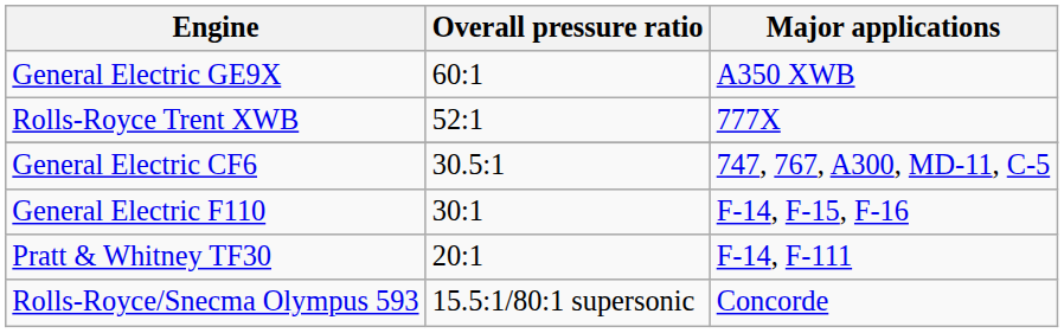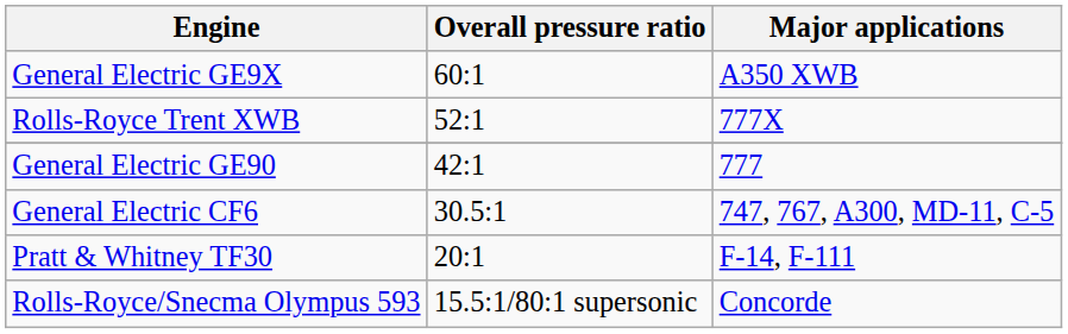 <table class="wikitable">
 <tr>
 <th>Engine</th>
 <th>Overall pressure ratio</th>
 <th>Major applications</th>
 </tr>
 <tr>
 <td><a href='#'>General Electric GE9X</a></td>
 <td>60:1</td>
 <td><a href='#'>A350 XWB</a></td>
 </tr>
 <tr>
 <td><a href='#'>Rolls-Royce Trent XWB</a></td>
 <td>52:1</td>
 <td><a href='#'>777X</a></td>
 </tr>
 <tr>
 </tr>
 <tr>
+<td><a href='#'>General Electric GE90</a></td>
+<td>42:1</td>
+<td><a href='#'>777</a></td>
+</tr>
+<tr>
 <td><a href='#'>General Electric CF6</a></td>
 <td>30.5:1</td>
 <td><a href='#'>747</a>, <a href='#'>767</a>, <a href='#'>A300</a>, <a href='#'>MD-11</a>, <a href='#'>C-5</a></td>
-</tr>
-<tr>
-<td><a href='#'>General Electric F110</a></td>
-<td>30:1</td>
-<td><a href='#'>F-14</a>, <a href='#'>F-15</a>, <a href='#'>F-16</a></td>
 </tr>
 <tr>
 <td><a href='#'>Pratt & Whitney TF30</a></td>
 <td>20:1</td>
 <td><a href='#'>F-14</a>, <a href='#'>F-111</a></td>
 </tr>
 <tr>
 <td><a href='#'>Rolls-Royce/Snecma Olympus 593</a></td>
 <td>15.5:1/80:1 supersonic</td>
 <td><a href='#'>Concorde</a></td>
 </tr>
 </table>
